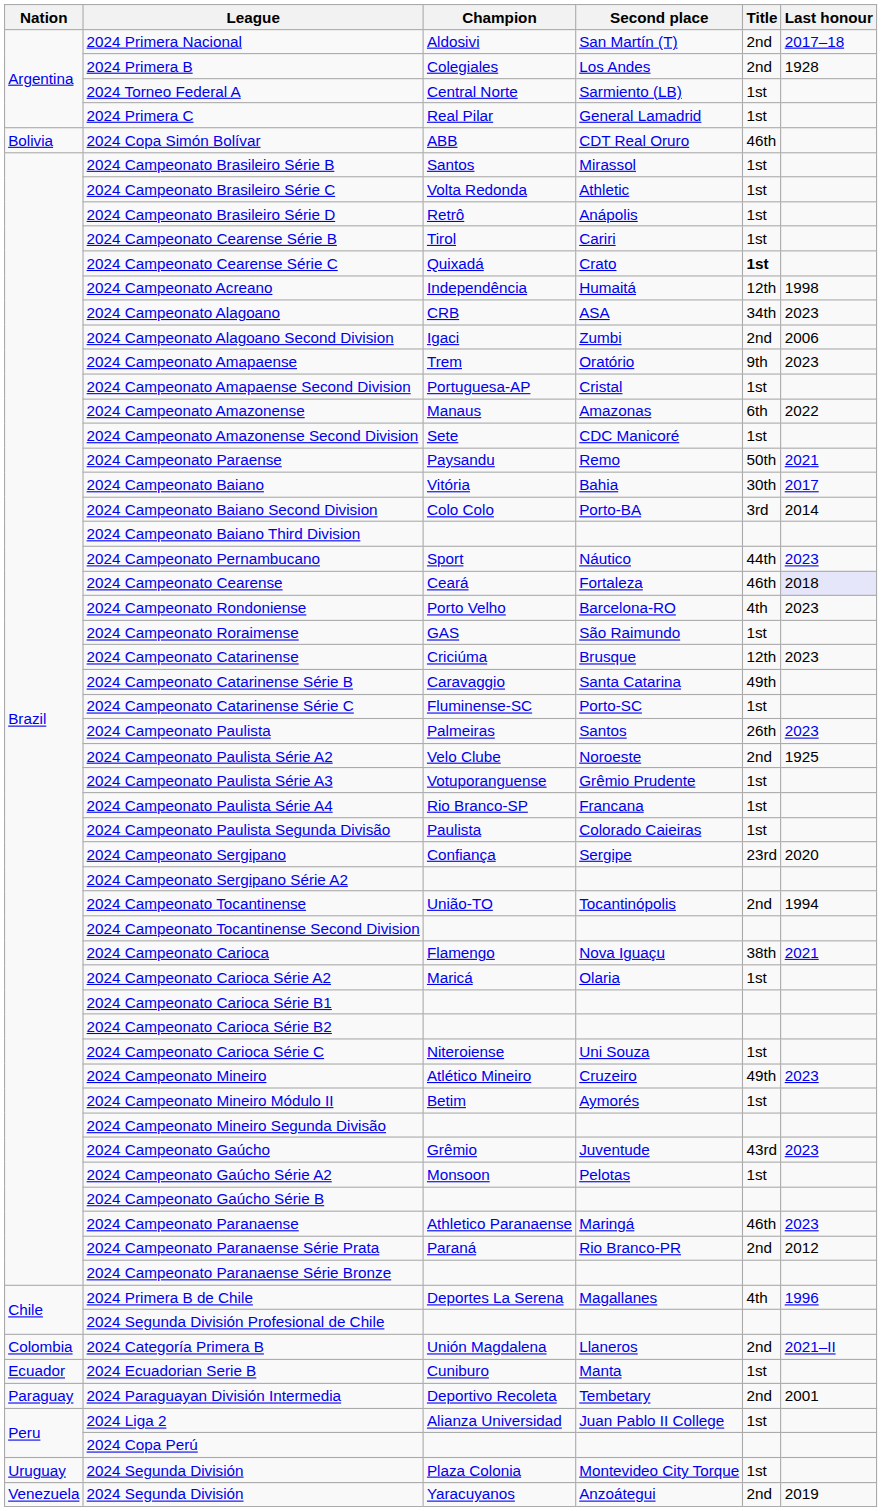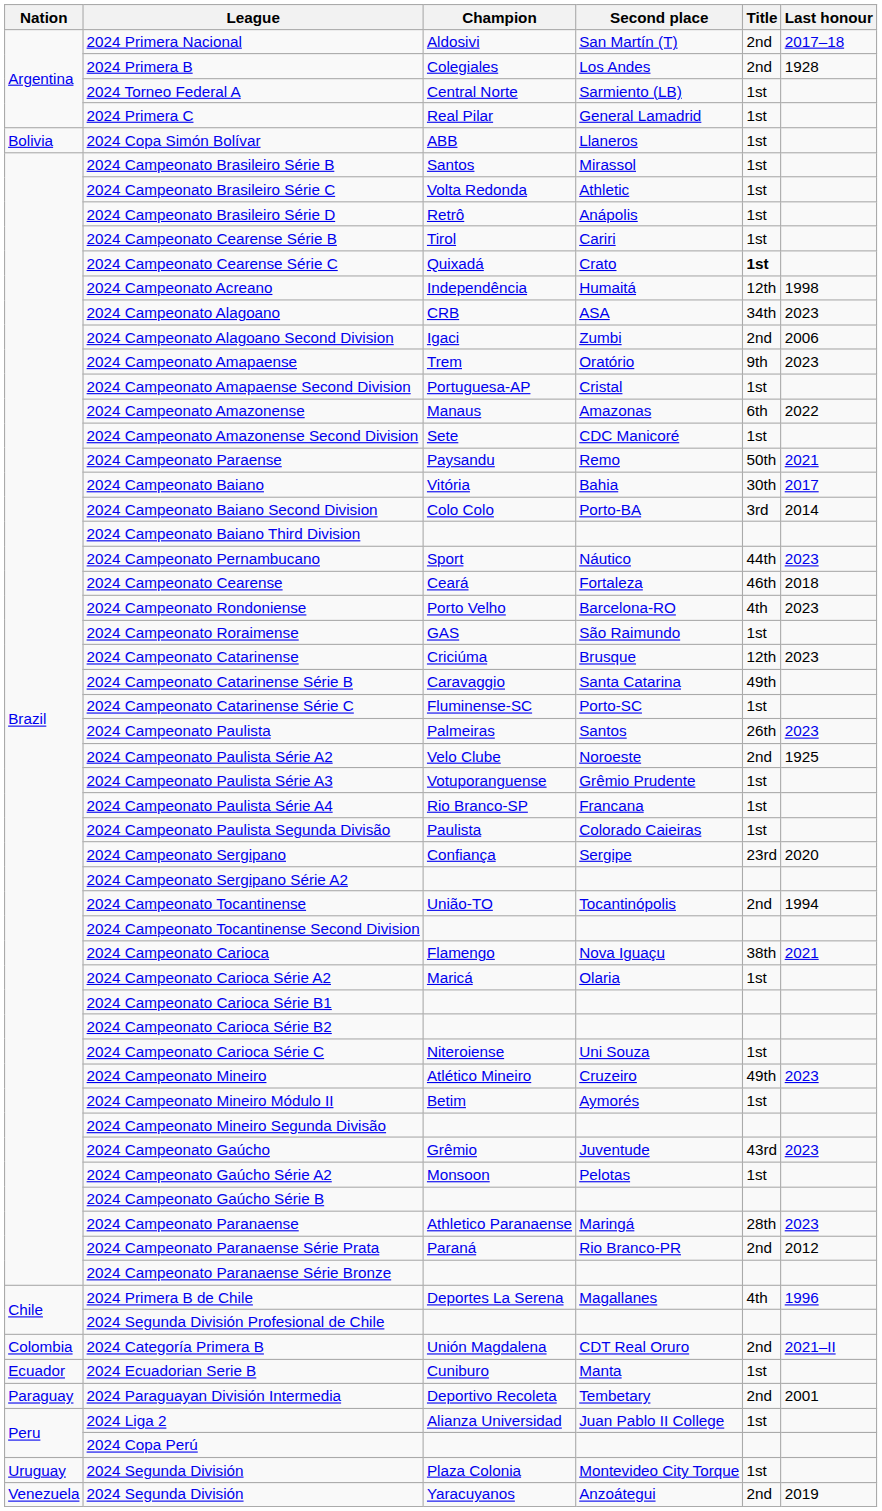 <table class=wikitable style="font-size:14px">
 <tr>
 <th>Nation</th>
 <th>League</th>
 <th>Champion</th>
 <th>Second place</th>
 <th data-sort-type="number">Title</th>
 <th>Last honour</th>
 </tr>
 <tr>
 <td align=left rowspan=4> <a href='#'>Argentina</a></td>
 <td align=left><a href='#'>2024 Primera Nacional</a></td>
 <td><a href='#'>Aldosivi</a></td>
 <td><a href='#'>San Martín (T)</a></td>
 <td>2nd</td>
 <td><a href='#'>2017–18</a></td>
 </tr>
 <tr>
 <td align=left><a href='#'>2024 Primera B</a></td>
 <td><a href='#'>Colegiales</a></td>
 <td><a href='#'>Los Andes</a></td>
 <td>2nd</td>
 <td>1928</td>
 </tr>
 <tr>
 <td align=left><a href='#'>2024 Torneo Federal A</a></td>
 <td><a href='#'>Central Norte</a></td>
 <td><a href='#'>Sarmiento (LB)</a></td>
 <td>1st</td>
 <td></td>
 </tr>
 <tr>
 <td align=left><a href='#'>2024 Primera C</a></td>
 <td><a href='#'>Real Pilar</a></td>
 <td><a href='#'>General Lamadrid</a></td>
 <td>1st</td>
 <td></td>
 </tr>
 <tr>
 <td align=left> <a href='#'>Bolivia</a></td>
 <td align=left><a href='#'>2024 Copa Simón Bolívar</a></td>
 <td><a href='#'>ABB</a></td>
-<td><a href='#'>CDT Real Oruro</a></td>
-<td>46th</td>
+<td><a href='#'>Llaneros</a></td>
+<td>1st</td>
 <td></td>
 </tr>
 <tr>
 <td align=left rowspan=46> <a href='#'>Brazil</a></td>
 <td align=left><a href='#'>2024 Campeonato Brasileiro Série B</a></td>
 <td><a href='#'>Santos</a></td>
 <td><a href='#'>Mirassol</a></td>
 <td>1st</td>
 <td></td>
 </tr>
 <tr>
 <td align=left><a href='#'>2024 Campeonato Brasileiro Série C</a></td>
 <td><a href='#'>Volta Redonda</a></td>
 <td><a href='#'>Athletic</a></td>
 <td>1st</td>
 <td></td>
 </tr>
 <tr>
 <td align=left><a href='#'>2024 Campeonato Brasileiro Série D</a></td>
 <td><a href='#'>Retrô</a></td>
 <td><a href='#'>Anápolis</a></td>
 <td>1st</td>
 <td></td>
 </tr>
 <tr>
 <td align=left><a href='#'>2024 Campeonato Cearense Série B</a></td>
 <td><a href='#'>Tirol</a></td>
 <td><a href='#'>Cariri</a></td>
 <td>1st</td>
 <td></td>
 </tr>
 <tr>
 <td align=left><a href='#'>2024 Campeonato Cearense Série C</a></td>
 <td><a href='#'>Quixadá</a></td>
 <td><a href='#'>Crato</a></td>
 <td><strong>1st</strong></td>
 <td></td>
 </tr>
 <tr>
 <td align=left><a href='#'>2024 Campeonato Acreano</a></td>
 <td><a href='#'>Independência</a></td>
 <td><a href='#'>Humaitá</a></td>
 <td>12th</td>
 <td>1998</td>
 </tr>
 <tr>
 <td align=left><a href='#'>2024 Campeonato Alagoano</a></td>
 <td><a href='#'>CRB</a></td>
 <td><a href='#'>ASA</a></td>
 <td>34th</td>
 <td>2023</td>
 </tr>
 <tr>
 <td align=left><a href='#'>2024 Campeonato Alagoano Second Division</a></td>
 <td><a href='#'>Igaci</a></td>
 <td><a href='#'>Zumbi</a></td>
 <td>2nd</td>
 <td>2006</td>
 </tr>
 <tr>
 <td align=left><a href='#'>2024 Campeonato Amapaense</a></td>
 <td><a href='#'>Trem</a></td>
 <td><a href='#'>Oratório</a></td>
 <td>9th</td>
 <td>2023</td>
 </tr>
 <tr>
 <td align=left><a href='#'>2024 Campeonato Amapaense Second Division</a></td>
 <td><a href='#'>Portuguesa-AP</a></td>
 <td><a href='#'>Cristal</a></td>
 <td>1st</td>
 <td></td>
 </tr>
 <tr>
 <td align=left><a href='#'>2024 Campeonato Amazonense</a></td>
 <td><a href='#'>Manaus</a></td>
 <td><a href='#'>Amazonas</a></td>
 <td>6th</td>
 <td>2022</td>
 </tr>
 <tr>
 <td align=left><a href='#'>2024 Campeonato Amazonense Second Division</a></td>
 <td><a href='#'>Sete</a></td>
 <td><a href='#'>CDC Manicoré</a></td>
 <td>1st</td>
 <td></td>
 </tr>
 <tr>
 <td align=left><a href='#'>2024 Campeonato Paraense</a></td>
 <td><a href='#'>Paysandu</a></td>
 <td><a href='#'>Remo</a></td>
 <td>50th</td>
 <td><a href='#'>2021</a></td>
 </tr>
 <tr>
 <td align=left><a href='#'>2024 Campeonato Baiano</a></td>
 <td><a href='#'>Vitória</a></td>
 <td><a href='#'>Bahia</a></td>
 <td>30th</td>
 <td><a href='#'>2017</a></td>
 </tr>
 <tr>
 <td align=left><a href='#'>2024 Campeonato Baiano Second Division</a></td>
 <td><a href='#'>Colo Colo</a></td>
 <td><a href='#'>Porto-BA</a></td>
 <td>3rd</td>
 <td>2014</td>
 </tr>
 <tr>
 <td align=left><a href='#'>2024 Campeonato Baiano Third Division</a></td>
 <td></td>
 <td></td>
 <td></td>
 <td></td>
 </tr>
 <tr>
 <td align=left><a href='#'>2024 Campeonato Pernambucano</a></td>
 <td><a href='#'>Sport</a></td>
 <td><a href='#'>Náutico</a></td>
 <td>44th</td>
 <td><a href='#'>2023</a></td>
 </tr>
 <tr>
 <td align=left><a href='#'>2024 Campeonato Cearense</a></td>
 <td><a href='#'>Ceará</a></td>
 <td><a href='#'>Fortaleza</a></td>
 <td>46th</td>
-<td style="background: lavender;">2018</td>
+<td>2018</td>
 </tr>
 <tr>
 <td align=left><a href='#'>2024 Campeonato Rondoniense</a></td>
 <td><a href='#'>Porto Velho</a></td>
 <td><a href='#'>Barcelona-RO</a></td>
 <td>4th</td>
 <td>2023</td>
 </tr>
 <tr>
 <td align=left><a href='#'>2024 Campeonato Roraimense</a></td>
 <td><a href='#'>GAS</a></td>
 <td><a href='#'>São Raimundo</a></td>
 <td>1st</td>
 <td></td>
 </tr>
 <tr>
 <td align=left><a href='#'>2024 Campeonato Catarinense</a></td>
 <td><a href='#'>Criciúma</a></td>
 <td><a href='#'>Brusque</a></td>
 <td>12th</td>
 <td>2023</td>
 </tr>
 <tr>
 <td align=left><a href='#'>2024 Campeonato Catarinense Série B</a></td>
 <td><a href='#'>Caravaggio</a></td>
 <td><a href='#'>Santa Catarina</a></td>
 <td>49th</td>
 <td></td>
 </tr>
 <tr>
 <td align=left><a href='#'>2024 Campeonato Catarinense Série C</a></td>
 <td><a href='#'>Fluminense-SC</a></td>
 <td><a href='#'>Porto-SC</a></td>
 <td>1st</td>
 <td></td>
 </tr>
 <tr>
 <td align=left><a href='#'>2024 Campeonato Paulista</a></td>
 <td><a href='#'>Palmeiras</a></td>
 <td><a href='#'>Santos</a></td>
 <td>26th</td>
 <td><a href='#'>2023</a></td>
 </tr>
 <tr>
 <td align=left><a href='#'>2024 Campeonato Paulista Série A2</a></td>
 <td><a href='#'>Velo Clube</a></td>
 <td><a href='#'>Noroeste</a></td>
 <td>2nd</td>
 <td>1925</td>
 </tr>
 <tr>
 <td align=left><a href='#'>2024 Campeonato Paulista Série A3</a></td>
 <td><a href='#'>Votuporanguense</a></td>
 <td><a href='#'>Grêmio Prudente</a></td>
 <td>1st</td>
 <td></td>
 </tr>
 <tr>
 <td align=left><a href='#'>2024 Campeonato Paulista Série A4</a></td>
 <td><a href='#'>Rio Branco-SP</a></td>
 <td><a href='#'>Francana</a></td>
 <td>1st</td>
 <td></td>
 </tr>
 <tr>
 <td align=left><a href='#'>2024 Campeonato Paulista Segunda Divisão</a></td>
 <td><a href='#'>Paulista</a></td>
 <td><a href='#'>Colorado Caieiras</a></td>
 <td>1st</td>
 <td></td>
 </tr>
 <tr>
 <td align=left><a href='#'>2024 Campeonato Sergipano</a></td>
 <td><a href='#'>Confiança</a></td>
 <td><a href='#'>Sergipe</a></td>
 <td>23rd</td>
 <td>2020</td>
 </tr>
 <tr>
 <td align=left><a href='#'>2024 Campeonato Sergipano Série A2</a></td>
 <td></td>
 <td></td>
 <td></td>
 <td></td>
 </tr>
 <tr>
 <td align=left><a href='#'>2024 Campeonato Tocantinense</a></td>
 <td><a href='#'>União-TO</a></td>
 <td><a href='#'>Tocantinópolis</a></td>
 <td>2nd</td>
 <td>1994</td>
 </tr>
 <tr>
 <td align=left><a href='#'>2024 Campeonato Tocantinense Second Division</a></td>
 <td></td>
 <td></td>
 <td></td>
 <td></td>
 </tr>
 <tr>
 <td align=left><a href='#'>2024 Campeonato Carioca</a></td>
 <td><a href='#'>Flamengo</a></td>
 <td><a href='#'>Nova Iguaçu</a></td>
 <td>38th</td>
 <td><a href='#'>2021</a></td>
 </tr>
 <tr>
 <td align=left><a href='#'>2024 Campeonato Carioca Série A2</a></td>
 <td><a href='#'>Maricá</a></td>
 <td><a href='#'>Olaria</a></td>
 <td>1st</td>
 <td></td>
 </tr>
 <tr>
 <td align=left><a href='#'>2024 Campeonato Carioca Série B1</a></td>
 <td></td>
 <td></td>
 <td></td>
 <td></td>
 </tr>
 <tr>
 <td align=left><a href='#'>2024 Campeonato Carioca Série B2</a></td>
 <td></td>
 <td></td>
 <td></td>
 <td></td>
 </tr>
 <tr>
 <td align=left><a href='#'>2024 Campeonato Carioca Série C</a></td>
 <td><a href='#'>Niteroiense</a></td>
 <td><a href='#'>Uni Souza</a></td>
 <td>1st</td>
 <td></td>
 </tr>
 <tr>
 <td align=left><a href='#'>2024 Campeonato Mineiro</a></td>
 <td><a href='#'>Atlético Mineiro</a></td>
 <td><a href='#'>Cruzeiro</a></td>
 <td>49th</td>
 <td><a href='#'>2023</a></td>
 </tr>
 <tr>
 <td align=left><a href='#'>2024 Campeonato Mineiro Módulo II</a></td>
 <td><a href='#'>Betim</a></td>
 <td><a href='#'>Aymorés</a></td>
 <td>1st</td>
 <td></td>
 </tr>
 <tr>
 <td align=left><a href='#'>2024 Campeonato Mineiro Segunda Divisão</a></td>
 <td></td>
 <td></td>
 <td></td>
 <td></td>
 </tr>
 <tr>
 <td align=left><a href='#'>2024 Campeonato Gaúcho</a></td>
 <td><a href='#'>Grêmio</a></td>
 <td><a href='#'>Juventude</a></td>
 <td>43rd</td>
 <td><a href='#'>2023</a></td>
 </tr>
 <tr>
 <td align=left><a href='#'>2024 Campeonato Gaúcho Série A2</a></td>
 <td><a href='#'>Monsoon</a></td>
 <td><a href='#'>Pelotas</a></td>
 <td>1st</td>
 <td></td>
 </tr>
 <tr>
 <td align=left><a href='#'>2024 Campeonato Gaúcho Série B</a></td>
 <td></td>
 <td></td>
 <td></td>
 <td></td>
 </tr>
 <tr>
 <td align=left><a href='#'>2024 Campeonato Paranaense</a></td>
 <td><a href='#'>Athletico Paranaense</a></td>
 <td><a href='#'>Maringá</a></td>
-<td>46th</td>
+<td>28th</td>
 <td><a href='#'>2023</a></td>
 </tr>
 <tr>
 <td align=left><a href='#'>2024 Campeonato Paranaense Série Prata</a></td>
 <td><a href='#'>Paraná</a></td>
 <td><a href='#'>Rio Branco-PR</a></td>
 <td>2nd</td>
 <td>2012</td>
 </tr>
 <tr>
 <td align=left><a href='#'>2024 Campeonato Paranaense Série Bronze</a></td>
 <td></td>
 <td></td>
 <td></td>
 <td></td>
 </tr>
 <tr>
 <td align=left rowspan=2> <a href='#'>Chile</a></td>
 <td align=left><a href='#'>2024 Primera B de Chile</a></td>
 <td><a href='#'>Deportes La Serena</a></td>
 <td><a href='#'>Magallanes</a></td>
 <td>4th</td>
 <td><a href='#'>1996</a></td>
 </tr>
 <tr>
 <td align=left><a href='#'>2024 Segunda División Profesional de Chile</a></td>
 <td></td>
 <td></td>
 <td></td>
 <td></td>
 </tr>
 <tr>
 <td align=left> <a href='#'>Colombia</a></td>
 <td align=left><a href='#'>2024 Categoría Primera B</a></td>
 <td><a href='#'>Unión Magdalena</a></td>
-<td><a href='#'>Llaneros</a></td>
+<td><a href='#'>CDT Real Oruro</a></td>
 <td>2nd</td>
 <td><a href='#'>2021–II</a></td>
 </tr>
 <tr>
 <td align=left> <a href='#'>Ecuador</a></td>
 <td align=left><a href='#'>2024 Ecuadorian Serie B</a></td>
 <td><a href='#'>Cuniburo</a></td>
 <td><a href='#'>Manta</a></td>
 <td>1st</td>
 <td></td>
 </tr>
 <tr>
 <td align=left> <a href='#'>Paraguay</a></td>
 <td align=left><a href='#'>2024 Paraguayan División Intermedia</a></td>
 <td><a href='#'>Deportivo Recoleta</a></td>
 <td><a href='#'>Tembetary</a></td>
 <td>2nd</td>
 <td>2001</td>
 </tr>
 <tr>
 <td align=left rowspan=2> <a href='#'>Peru</a></td>
 <td align=left><a href='#'>2024 Liga 2</a></td>
 <td><a href='#'>Alianza Universidad</a></td>
 <td><a href='#'>Juan Pablo II College</a></td>
 <td>1st</td>
 <td></td>
 </tr>
 <tr>
 <td align=left><a href='#'>2024 Copa Perú</a></td>
 <td></td>
 <td></td>
 <td></td>
 <td></td>
 </tr>
 <tr>
 <td align=left> <a href='#'>Uruguay</a></td>
 <td align=left><a href='#'>2024 Segunda División</a></td>
 <td><a href='#'>Plaza Colonia</a></td>
 <td><a href='#'>Montevideo City Torque</a></td>
 <td>1st</td>
 <td></td>
 </tr>
 <tr>
 <td align=left> <a href='#'>Venezuela</a></td>
 <td align=left><a href='#'>2024 Segunda División</a></td>
 <td><a href='#'>Yaracuyanos</a></td>
 <td><a href='#'>Anzoátegui</a></td>
 <td>2nd</td>
 <td>2019</td>
 </tr>
 </table>
